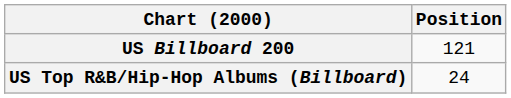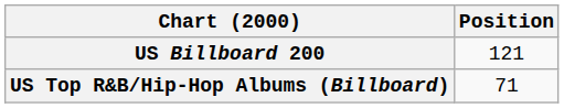 <table class="wikitable sortable plainrowheaders" style="text-align:center">
 <tr>
 <th scope="col">Chart (2000)</th>
 <th scope="col">Position</th>
 </tr>
 <tr>
 <th scope="row">US <em>Billboard</em> 200</th>
 <td style="text-align:center;">121</td>
 </tr>
 <tr>
 <th scope="row">US Top R&B/Hip-Hop Albums (<em>Billboard</em>)</th>
-<td style="text-align:center;">24</td>
+<td style="text-align:center;">71</td>
 </tr>
 </table>
